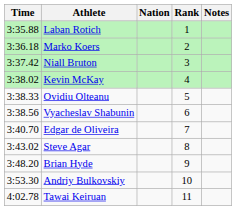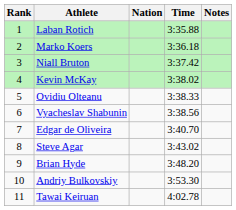 <table class="wikitable sortable" style="text-align:center">
 <tr>
-<th>Time</th>
+<th>Rank</th>
 <th>Athlete</th>
 <th>Nation</th>
-<th>Rank</th>
+<th>Time</th>
 <th>Notes</th>
 </tr>
 <tr bgcolor=bbf3bb>
-<td>3:35.88</td>
+<td>1</td>
 <td align=left><a href='#'>Laban Rotich</a></td>
 <td align=left></td>
-<td>1</td>
+<td>3:35.88</td>
 <td></td>
 </tr>
 <tr bgcolor=bbf3bb>
-<td>3:36.18</td>
+<td>2</td>
 <td align=left><a href='#'>Marko Koers</a></td>
 <td align=left></td>
-<td>2</td>
+<td>3:36.18</td>
 <td></td>
 </tr>
 <tr bgcolor=bbf3bb>
-<td>3:37.42</td>
+<td>3</td>
 <td align=left><a href='#'>Niall Bruton</a></td>
 <td align=left></td>
-<td>3</td>
+<td>3:37.42</td>
 <td></td>
 </tr>
 <tr bgcolor=bbf3bb>
-<td>3:38.02</td>
+<td>4</td>
 <td align=left><a href='#'>Kevin McKay</a></td>
 <td align=left></td>
-<td>4</td>
+<td>3:38.02</td>
 <td></td>
 </tr>
 <tr>
-<td>3:38.33</td>
+<td>5</td>
 <td align=left><a href='#'>Ovidiu Olteanu</a></td>
 <td align=left></td>
-<td>5</td>
+<td>3:38.33</td>
 <td></td>
 </tr>
 <tr>
-<td>3:38.56</td>
+<td>6</td>
 <td align=left><a href='#'>Vyacheslav Shabunin</a></td>
 <td align=left></td>
-<td>6</td>
+<td>3:38.56</td>
 <td></td>
 </tr>
 <tr>
-<td>3:40.70</td>
+<td>7</td>
 <td align=left><a href='#'>Edgar de Oliveira</a></td>
 <td align=left></td>
-<td>7</td>
+<td>3:40.70</td>
 <td></td>
 </tr>
 <tr>
-<td>3:43.02</td>
+<td>8</td>
 <td align=left><a href='#'>Steve Agar</a></td>
 <td align=left></td>
-<td>8</td>
+<td>3:43.02</td>
 <td></td>
 </tr>
 <tr>
-<td>3:48.20</td>
+<td>9</td>
 <td align=left><a href='#'>Brian Hyde</a></td>
 <td align=left></td>
-<td>9</td>
+<td>3:48.20</td>
 <td></td>
 </tr>
 <tr>
-<td>3:53.30</td>
+<td>10</td>
 <td align=left><a href='#'>Andriy Bulkovskiy</a></td>
 <td align=left></td>
-<td>10</td>
+<td>3:53.30</td>
 <td></td>
 </tr>
 <tr>
-<td>4:02.78</td>
+<td>11</td>
 <td align=left><a href='#'>Tawai Keiruan</a></td>
 <td align=left></td>
-<td>11</td>
+<td>4:02.78</td>
 <td></td>
 </tr>
 </table>
